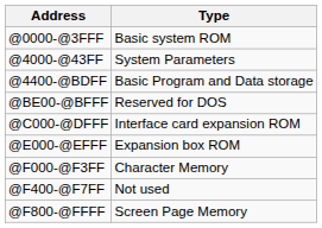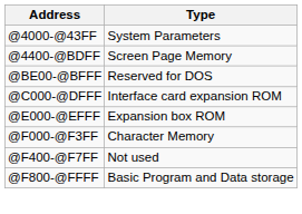 <table class="wikitable">
 <tr>
 <th>Address</th>
 <th>Type</th>
-</tr>
-<tr>
-<td>@0000-@3FFF</td>
-<td>Basic system ROM</td>
 </tr>
 <tr>
 <td>@4000-@43FF</td>
 <td>System Parameters</td>
 </tr>
 <tr>
 <td>@4400-@BDFF</td>
-<td>Basic Program and Data storage</td>
+<td>Screen Page Memory</td>
 </tr>
 <tr>
 <td>@BE00-@BFFF</td>
 <td>Reserved for DOS</td>
 </tr>
 <tr>
 <td>@C000-@DFFF</td>
 <td>Interface card expansion ROM</td>
 </tr>
 <tr>
 <td>@E000-@EFFF</td>
 <td>Expansion box ROM</td>
 </tr>
 <tr>
 <td>@F000-@F3FF</td>
 <td>Character Memory</td>
 </tr>
 <tr>
 <td>@F400-@F7FF</td>
 <td>Not used</td>
 </tr>
 <tr>
 <td>@F800-@FFFF</td>
-<td>Screen Page Memory</td>
+<td>Basic Program and Data storage</td>
 </tr>
 </table>
